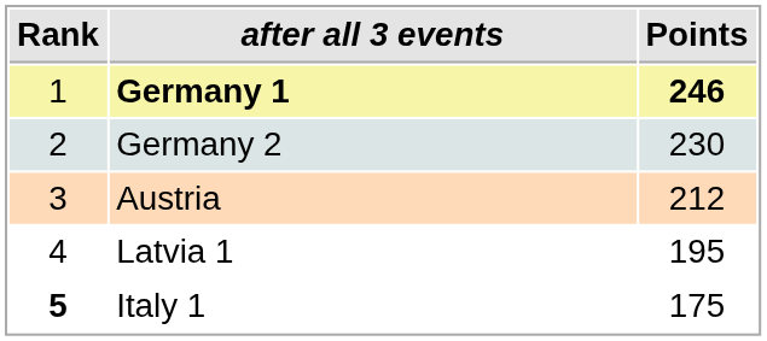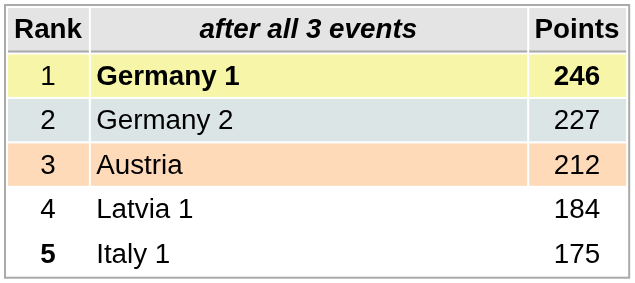 <table cellspacing="1" cellpadding="3" style="border:1px solid #AAAAAA;font-size:86%">
 <tr style="background-color: #E4E4E4;">
 <th style="border-bottom:1px solid #AAAAAA; width: 10px;">Rank</th>
 <th style="border-bottom:1px solid #AAAAAA; width: 210px;"><em>after all 3 events</em></th>
 <th style="border-bottom:1px solid #AAAAAA; width: 40px;">Points</th>
 </tr>
 <tr style="background:#f7f6a8;">
 <td align=center>1</td>
 <td> <strong>Germany 1</strong></td>
 <td align=center><strong>246</strong></td>
 </tr>
 <tr style="background:#dce5e5;">
 <td align=center>2</td>
 <td> Germany 2</td>
-<td align=center>230</td>
+<td align=center>227</td>
 </tr>
 <tr style="background:#ffdab9;">
 <td align=center>3</td>
 <td> Austria</td>
 <td align=center>212</td>
 </tr>
 <tr>
 <td align=center>4</td>
 <td> Latvia 1</td>
-<td align=center>195</td>
+<td align=center>184</td>
 </tr>
 <tr>
 <td align=center><strong>5</strong></td>
 <td> Italy 1</td>
 <td align=center>175</td>
 </tr>
 </table>
